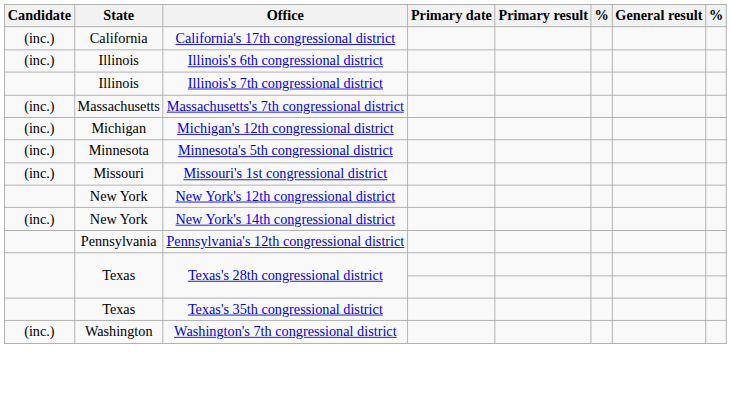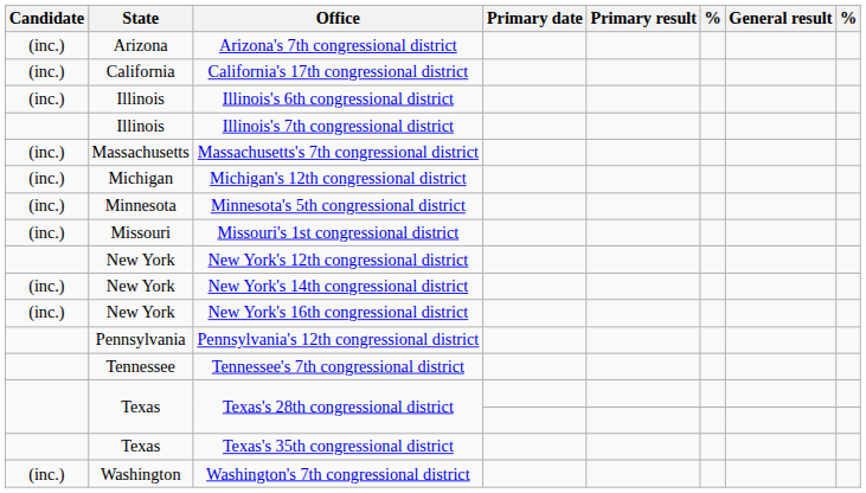 <table class="wikitable mw-collapsible">
 <tr>
 <th bgcolor=teal><span>Candidate</span></th>
 <th bgcolor=teal><span>State</span></th>
 <th bgcolor=teal><span>Office</span></th>
 <th bgcolor=teal><span>Primary date</span></th>
 <th bgcolor=teal data-sort-type="date"><span>Primary result</span></th>
 <th bgcolor=teal><span><abbr>%</abbr></span></th>
 <th bgcolor=teal><span>General result</span></th>
 <th bgcolor=teal><span><abbr>%</abbr></span></th>
+</tr>
+<tr style="text-align:center;">
+<td> (inc.)</td>
+<td> Arizona</td>
+<td><a href='#'>Arizona's 7th congressional district</a></td>
+<td><a href='#'></a></td>
+<td></td>
+<td></td>
+<td></td>
+<td></td>
 </tr>
 <tr style="text-align:center;">
 <td> (inc.)</td>
 <td> California</td>
 <td><a href='#'>California's 17th congressional district</a></td>
 <td><a href='#'></a></td>
 <td></td>
 <td></td>
 <td></td>
 <td></td>
 </tr>
 <tr style="text-align:center;">
 <td> (inc.)</td>
 <td> Illinois</td>
 <td><a href='#'>Illinois's 6th congressional district</a></td>
 <td><a href='#'></a></td>
 <td></td>
 <td></td>
 <td></td>
 <td></td>
 </tr>
 <tr style="text-align:center;">
 <td></td>
 <td> Illinois</td>
 <td><a href='#'>Illinois's 7th congressional district</a></td>
 <td><a href='#'></a></td>
 <td></td>
 <td></td>
 <td></td>
 <td></td>
 </tr>
 <tr style="text-align:center;">
 <td> (inc.)</td>
 <td> Massachusetts</td>
 <td><a href='#'>Massachusetts's 7th congressional district</a></td>
 <td><a href='#'></a></td>
 <td></td>
 <td></td>
 <td></td>
 <td></td>
 </tr>
 <tr style="text-align:center;">
 <td> (inc.)</td>
 <td> Michigan</td>
 <td><a href='#'>Michigan's 12th congressional district</a></td>
 <td><a href='#'></a></td>
 <td></td>
 <td></td>
 <td></td>
 <td></td>
 </tr>
 <tr style="text-align:center;">
 <td> (inc.)</td>
 <td> Minnesota</td>
 <td><a href='#'>Minnesota's 5th congressional district</a></td>
 <td><a href='#'></a></td>
 <td></td>
 <td></td>
 <td></td>
 <td></td>
 </tr>
 <tr style="text-align:center;">
 <td> (inc.)</td>
 <td> Missouri</td>
 <td><a href='#'>Missouri's 1st congressional district</a></td>
 <td><a href='#'></a></td>
 <td></td>
 <td></td>
 <td></td>
 <td></td>
 </tr>
 <tr style="text-align:center;">
 <td></td>
 <td> New York</td>
 <td><a href='#'>New York's 12th congressional district</a></td>
 <td><a href='#'></a></td>
 <td></td>
 <td></td>
 <td></td>
 <td></td>
 </tr>
 <tr style="text-align:center;">
 <td> (inc.)</td>
 <td> New York</td>
 <td><a href='#'>New York's 14th congressional district</a></td>
 <td><a href='#'></a></td>
 <td></td>
 <td></td>
 <td></td>
 <td></td>
 </tr>
 <tr style="text-align:center;">
+<td> (inc.)</td>
+<td> New York</td>
+<td><a href='#'>New York's 16th congressional district</a></td>
+<td><a href='#'></a></td>
+<td></td>
+<td></td>
+<td></td>
+<td></td>
+</tr>
+<tr style="text-align:center;">
 <td></td>
 <td> Pennsylvania</td>
 <td><a href='#'>Pennsylvania's 12th congressional district</a></td>
+<td><a href='#'></a></td>
+<td></td>
+<td></td>
+<td></td>
+<td></td>
+</tr>
+<tr style="text-align:center;">
+<td></td>
+<td> Tennessee</td>
+<td><a href='#'>Tennessee's 7th congressional district</a></td>
 <td><a href='#'></a></td>
 <td></td>
 <td></td>
 <td></td>
 <td></td>
 </tr>
 <tr style="text-align:center;">
 <td rowspan="2"></td>
 <td rowspan="2"> Texas</td>
 <td rowspan="2"><a href='#'>Texas's 28th congressional district</a></td>
 <td><a href='#'></a><br></td>
 <td></td>
 <td></td>
 <td></td>
 <td></td>
 </tr>
 <tr style="text-align:center;">
 <td><a href='#'></a><br></td>
 <td></td>
 <td></td>
 <td></td>
 <td></td>
 </tr>
 <tr style="text-align:center;">
 <td></td>
 <td> Texas</td>
 <td><a href='#'>Texas's 35th congressional district</a></td>
 <td><a href='#'></a></td>
 <td></td>
 <td></td>
 <td></td>
 <td></td>
 </tr>
 <tr style="text-align:center;">
 <td> (inc.)</td>
 <td> Washington</td>
 <td><a href='#'>Washington's 7th congressional district</a></td>
 <td><a href='#'></a></td>
 <td></td>
 <td></td>
 <td></td>
 <td></td>
 </tr>
 </table>
